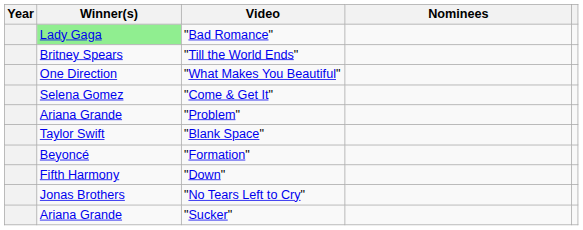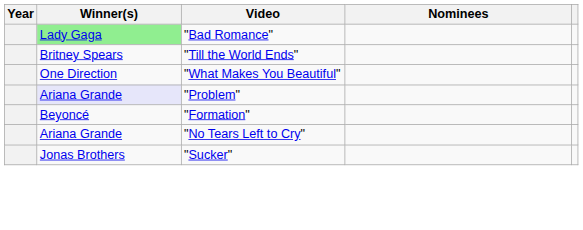 <table class="wikitable sortable">
 <tr>
 <th scope="col">Year</th>
 <th scope="col" style="width:175px;">Winner(s)</th>
 <th scope="col" style="width:200px;">Video</th>
 <th scope="col" style="width:280px;">Nominees</th>
 <th scope="col" class="unsortable"></th>
 </tr>
 <tr>
 <th scope="row"></th>
 <td style="background: lightgreen;"><a href='#'>Lady Gaga</a></td>
 <td>"<a href='#'>Bad Romance</a>"</td>
 <td></td>
 <td align="center"></td>
 </tr>
 <tr>
 <th scope="row"></th>
 <td><a href='#'>Britney Spears</a></td>
 <td>"<a href='#'>Till the World Ends</a>"</td>
 <td></td>
 <td align="center"></td>
 </tr>
 <tr>
 <th scope="row"></th>
 <td><a href='#'>One Direction</a></td>
 <td>"<a href='#'>What Makes You Beautiful</a>"</td>
 <td></td>
 <td align="center"></td>
 </tr>
 <tr>
 <th scope="row"></th>
-<td><a href='#'>Selena Gomez</a></td>
-<td>"<a href='#'>Come & Get It</a>"</td>
-<td></td>
-<td align="center"></td>
-</tr>
-<tr>
-<th scope="row"></th>
-<td><a href='#'>Ariana Grande</a> </td>
+<td style="background: lavender;"><a href='#'>Ariana Grande</a> </td>
 <td>"<a href='#'>Problem</a>"</td>
-<td></td>
-<td align="center"></td>
-</tr>
-<tr>
-<th scope="row"></th>
-<td><a href='#'>Taylor Swift</a></td>
-<td>"<a href='#'>Blank Space</a>"</td>
 <td></td>
 <td align="center"></td>
 </tr>
 <tr>
 <th scope="row"></th>
 <td><a href='#'>Beyoncé</a></td>
 <td>"<a href='#'>Formation</a>"</td>
 <td></td>
 <td align="center"></td>
 </tr>
 <tr>
 <th scope="row"></th>
-<td><a href='#'>Fifth Harmony</a> </td>
-<td>"<a href='#'>Down</a>"</td>
+<td><a href='#'>Ariana Grande</a></td>
+<td>"<a href='#'>No Tears Left to Cry</a>"</td>
 <td></td>
 <td align="center"></td>
 </tr>
 <tr>
 <th scope="row"></th>
 <td><a href='#'>Jonas Brothers</a></td>
-<td>"<a href='#'>No Tears Left to Cry</a>"</td>
-<td></td>
-<td align="center"></td>
-</tr>
-<tr>
-<th scope="row"></th>
-<td><a href='#'>Ariana Grande</a></td>
 <td>"<a href='#'>Sucker</a>"</td>
 <td></td>
 <td align="center"></td>
 </tr>
 </table>
